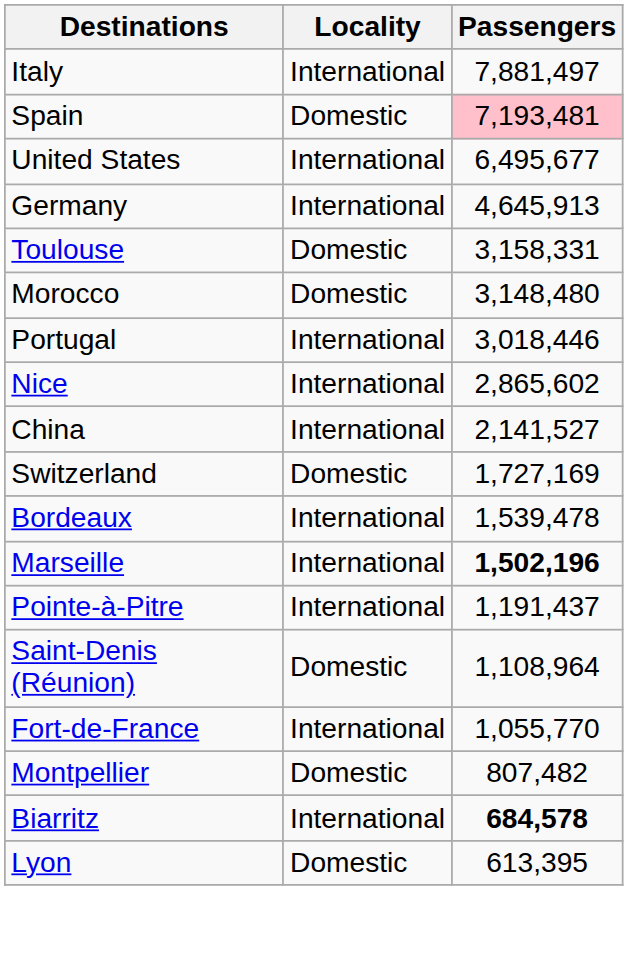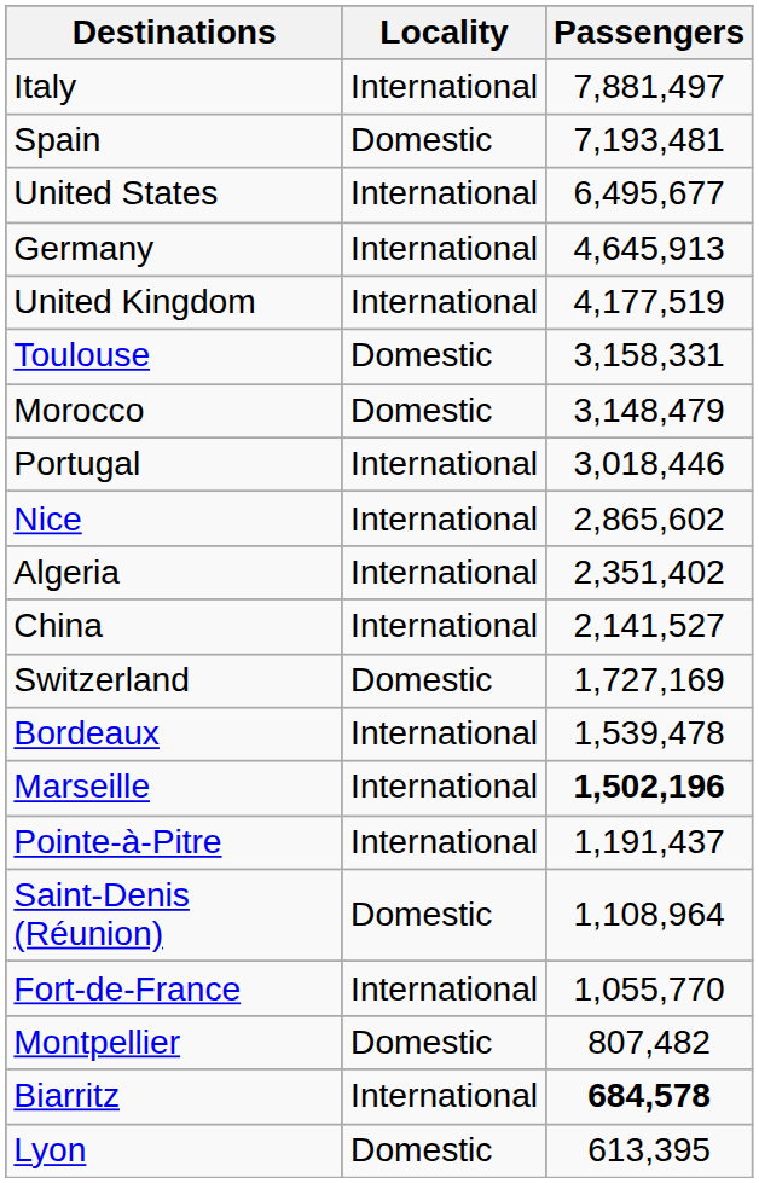 <table class="wikitable floatright sortable" style="max-width: 22em">
 <tr>
 <th>Destinations</th>
 <th>Locality</th>
 <th>Passengers</th>
 </tr>
 <tr>
 <td>Italy</td>
 <td>International</td>
 <td style="text-align:center;">7,881,497</td>
 </tr>
 <tr>
 <td>Spain</td>
 <td>Domestic</td>
-<td style="background: pink; text-align:center;">7,193,481</td>
+<td style="text-align:center;">7,193,481</td>
 </tr>
 <tr>
 <td>United States</td>
 <td>International</td>
 <td style="text-align:center;">6,495,677</td>
 </tr>
 <tr>
 <td>Germany</td>
 <td>International</td>
 <td style="text-align:center;">4,645,913</td>
 </tr>
 <tr>
+<td>United Kingdom</td>
+<td>International</td>
+<td style="text-align:center;">4,177,519</td>
+</tr>
+<tr>
 <td><a href='#'>Toulouse</a></td>
 <td>Domestic</td>
 <td style="text-align:center;">3,158,331</td>
 </tr>
 <tr>
 <td>Morocco</td>
 <td>Domestic</td>
-<td style="text-align:center;">3,148,480</td>
+<td style="text-align:center;">3,148,479</td>
 </tr>
 <tr>
 <td>Portugal</td>
 <td>International</td>
 <td style="text-align:center;">3,018,446</td>
 </tr>
 <tr>
 <td><a href='#'>Nice</a></td>
 <td>International</td>
 <td style="text-align:center;">2,865,602</td>
+</tr>
+<tr>
+<td>Algeria</td>
+<td>International</td>
+<td style="text-align:center;">2,351,402</td>
 </tr>
 <tr>
 <td>China</td>
 <td>International</td>
 <td style="text-align:center;">2,141,527</td>
 </tr>
 <tr>
 <td>Switzerland</td>
 <td>Domestic</td>
 <td style="text-align:center;">1,727,169</td>
 </tr>
 <tr>
 <td><a href='#'>Bordeaux</a></td>
 <td>International</td>
 <td style="text-align:center;">1,539,478</td>
 </tr>
 <tr>
 <td><a href='#'>Marseille</a></td>
 <td>International</td>
 <td style="text-align:center;"><strong>1,502,196</strong></td>
 </tr>
 <tr>
 <td><a href='#'>Pointe-à-Pitre</a></td>
 <td>International</td>
 <td style="text-align:center;">1,191,437</td>
 </tr>
 <tr>
 <td><a href='#'>Saint-Denis (Réunion)</a></td>
 <td>Domestic</td>
 <td style="text-align:center;">1,108,964</td>
 </tr>
 <tr>
 <td><a href='#'>Fort-de-France</a></td>
 <td>International</td>
 <td style="text-align:center;">1,055,770</td>
 </tr>
 <tr>
 <td><a href='#'>Montpellier</a></td>
 <td>Domestic</td>
 <td style="text-align:center;">807,482</td>
 </tr>
 <tr>
 <td><a href='#'>Biarritz</a></td>
 <td>International</td>
 <td style="text-align:center;"><strong>684,578</strong></td>
 </tr>
 <tr>
 <td><a href='#'>Lyon</a></td>
 <td>Domestic</td>
 <td style="text-align:center;">613,395</td>
 </tr>
 </table>
